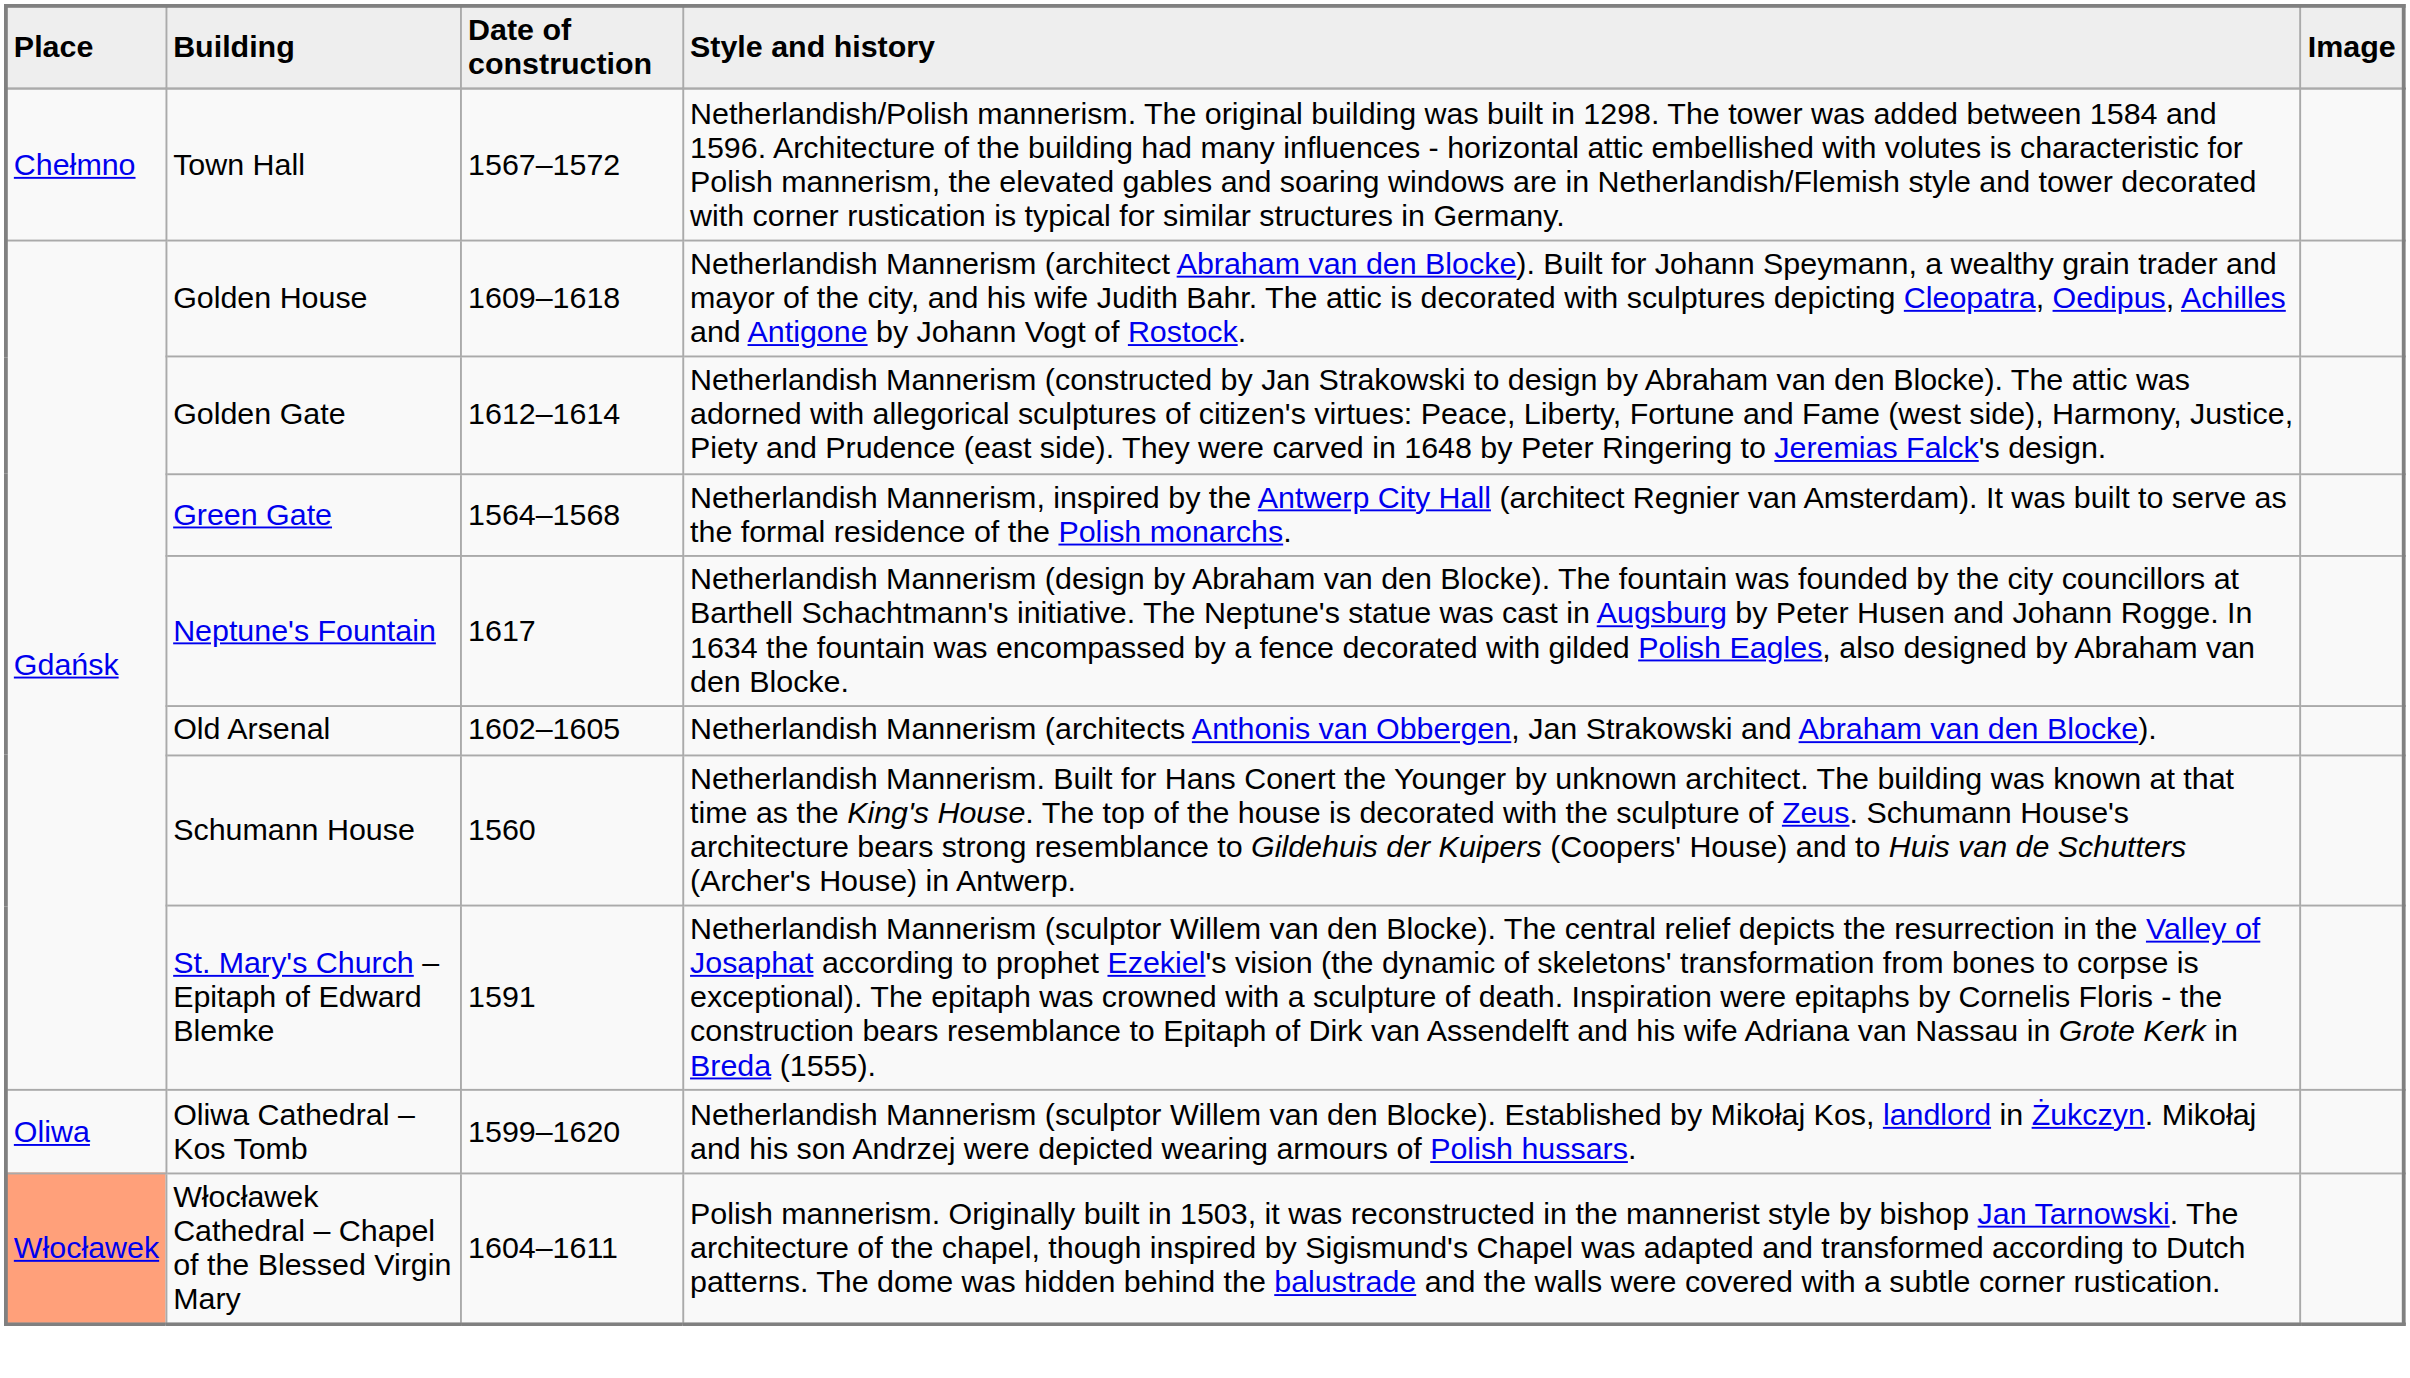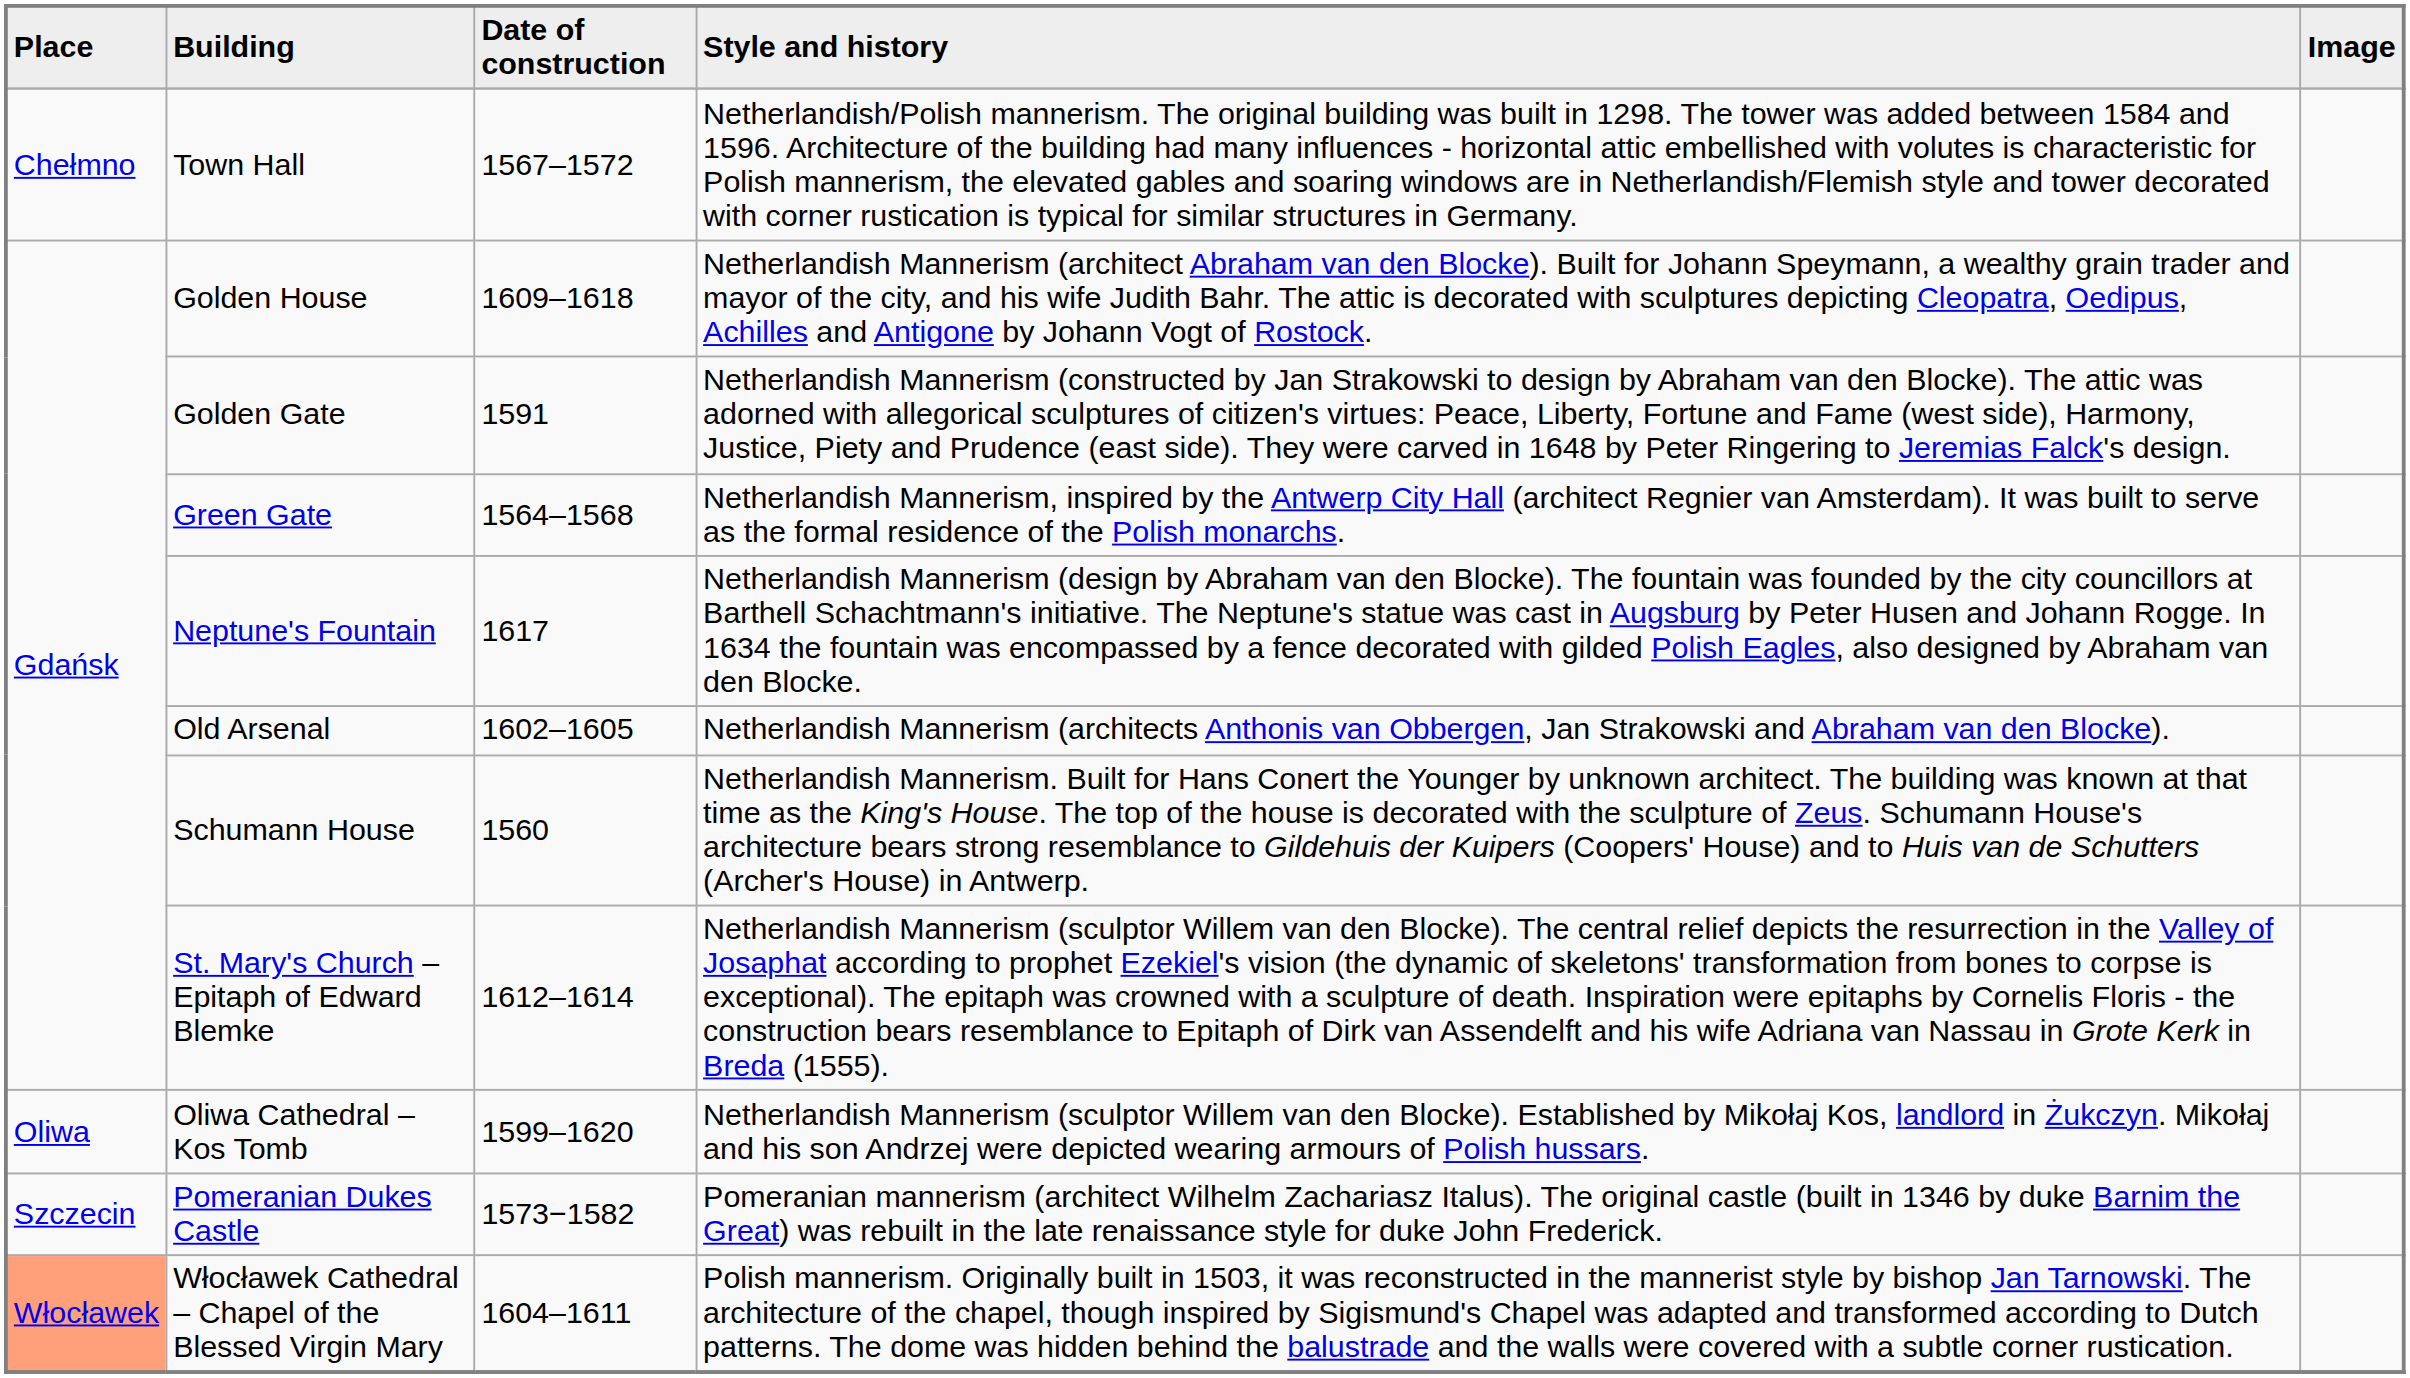 <table class="wikitable" style="border: 2px solid gray; border-collapse: collapse;" width="100%">
 <tr>
 <td bgcolor="#EEEEEE"><strong>Place</strong></td>
 <td bgcolor="#EEEEEE"><strong>Building</strong></td>
 <td bgcolor="#EEEEEE"><strong>Date of construction</strong></td>
 <td bgcolor="#EEEEEE"><strong>Style and history</strong></td>
 <td bgcolor="#EEEEEE"><strong>Image</strong></td>
 </tr>
 <tr>
 </tr>
 <tr>
 <td><a href='#'>Chełmno</a></td>
 <td>Town Hall</td>
 <td>1567–1572</td>
 <td>Netherlandish/Polish mannerism. The original building was built in 1298. The tower was added between 1584 and 1596. Architecture of the building had many influences - horizontal attic embellished with volutes is characteristic for Polish mannerism, the elevated gables and soaring windows are in Netherlandish/Flemish style and tower decorated with corner rustication is typical for similar structures in Germany.</td>
 <td></td>
 </tr>
 <tr>
 <td rowspan=7><a href='#'>Gdańsk</a></td>
 <td>Golden House</td>
 <td>1609–1618</td>
 <td>Netherlandish Mannerism (architect <a href='#'>Abraham van den Blocke</a>). Built for Johann Speymann, a wealthy grain trader and mayor of the city, and his wife Judith Bahr. The attic is decorated with sculptures depicting <a href='#'>Cleopatra</a>, <a href='#'>Oedipus</a>, <a href='#'>Achilles</a> and <a href='#'>Antigone</a> by Johann Vogt of <a href='#'>Rostock</a>.</td>
 <td></td>
 </tr>
 <tr>
 <td>Golden Gate</td>
-<td>1612–1614</td>
+<td>1591</td>
 <td>Netherlandish Mannerism (constructed by Jan Strakowski to design by Abraham van den Blocke). The attic was adorned with allegorical sculptures of citizen's virtues: Peace, Liberty, Fortune and Fame (west side), Harmony, Justice, Piety and Prudence (east side). They were carved in 1648 by Peter Ringering to <a href='#'>Jeremias Falck</a>'s design.</td>
 <td></td>
 </tr>
 <tr>
 <td><a href='#'>Green Gate</a></td>
 <td>1564–1568</td>
 <td>Netherlandish Mannerism, inspired by the <a href='#'>Antwerp City Hall</a> (architect Regnier van Amsterdam). It was built to serve as the formal residence of the <a href='#'>Polish monarchs</a>.</td>
 <td></td>
 </tr>
 <tr>
 <td><a href='#'>Neptune's Fountain</a></td>
 <td>1617</td>
 <td>Netherlandish Mannerism (design by Abraham van den Blocke). The fountain was founded by the city councillors at Barthell Schachtmann's initiative. The Neptune's statue was cast in <a href='#'>Augsburg</a> by Peter Husen and Johann Rogge. In 1634 the fountain was encompassed by a fence decorated with gilded <a href='#'>Polish Eagles</a>, also designed by Abraham van den Blocke.</td>
 <td></td>
 </tr>
 <tr>
 <td>Old Arsenal</td>
 <td>1602–1605</td>
 <td>Netherlandish Mannerism (architects <a href='#'>Anthonis van Obbergen</a>, Jan Strakowski and <a href='#'>Abraham van den Blocke</a>).</td>
 <td></td>
 </tr>
 <tr>
 <td>Schumann House</td>
 <td>1560</td>
 <td>Netherlandish Mannerism. Built for Hans Conert the Younger by unknown architect. The building was known at that time as the <em>King's House</em>. The top of the house is decorated with the sculpture of <a href='#'>Zeus</a>. Schumann House's architecture bears strong resemblance to <em>Gildehuis der Kuipers</em> (Coopers' House) and to <em>Huis van de Schutters</em> (Archer's House) in Antwerp.</td>
 <td></td>
 </tr>
 <tr>
 <td><a href='#'>St. Mary's Church</a> – Epitaph of Edward Blemke</td>
-<td>1591</td>
+<td>1612–1614</td>
 <td>Netherlandish Mannerism (sculptor Willem van den Blocke). The central relief depicts the resurrection in the <a href='#'>Valley of Josaphat</a> according to prophet <a href='#'>Ezekiel</a>'s vision (the dynamic of skeletons' transformation from bones to corpse is exceptional). The epitaph was crowned with a sculpture of death. Inspiration were epitaphs by Cornelis Floris - the construction bears resemblance to Epitaph of Dirk van Assendelft and his wife Adriana van Nassau in <em>Grote Kerk</em> in <a href='#'>Breda</a> (1555).</td>
 <td></td>
 </tr>
 <tr>
 <td><a href='#'>Oliwa</a></td>
 <td>Oliwa Cathedral – Kos Tomb</td>
 <td>1599–1620</td>
 <td>Netherlandish Mannerism (sculptor Willem van den Blocke). Established by Mikołaj Kos, <a href='#'>landlord</a> in <a href='#'>Żukczyn</a>. Mikołaj and his son Andrzej were depicted wearing armours of <a href='#'>Polish hussars</a>.</td>
+<td></td>
+</tr>
+<tr>
+<td><a href='#'>Szczecin</a></td>
+<td><a href='#'>Pomeranian Dukes Castle</a></td>
+<td>1573−1582</td>
+<td>Pomeranian mannerism (architect Wilhelm Zachariasz Italus). The original castle (built in 1346 by duke <a href='#'>Barnim the Great</a>) was rebuilt in the late renaissance style for duke John Frederick.</td>
 <td></td>
 </tr>
 <tr>
 <td style="background: lightsalmon;"><a href='#'>Włocławek</a></td>
 <td>Włocławek Cathedral – Chapel of the Blessed Virgin Mary</td>
 <td>1604–1611</td>
 <td>Polish mannerism. Originally built in 1503, it was reconstructed in the mannerist style by bishop <a href='#'>Jan Tarnowski</a>. The architecture of the chapel, though inspired by Sigismund's Chapel was adapted and transformed according to Dutch patterns. The dome was hidden behind the <a href='#'>balustrade</a> and the walls were covered with a subtle corner rustication.</td>
 <td></td>
 </tr>
 <tr>
 </tr>
 </table>
